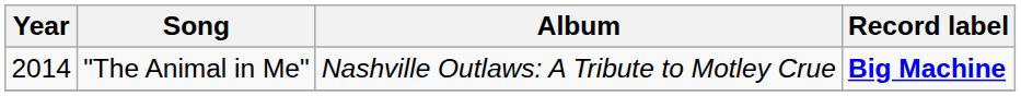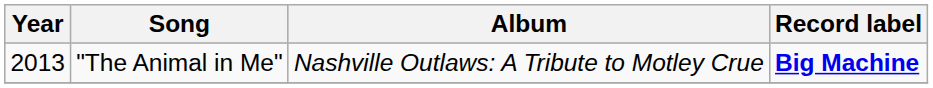 <table class="wikitable">
 <tr>
 <th>Year</th>
 <th>Song</th>
 <th>Album</th>
 <th>Record label</th>
 </tr>
 <tr>
-<td>2014</td>
+<td>2013</td>
 <td>"The Animal in Me" </td>
 <td><em>Nashville Outlaws: A Tribute to Motley Crue</em></td>
 <td><strong><a href='#'>Big Machine</a></strong></td>
 </tr>
 <tr>
 </tr>
 </table>
